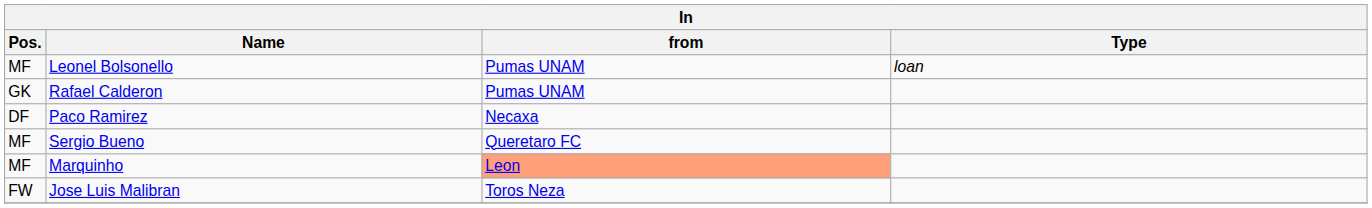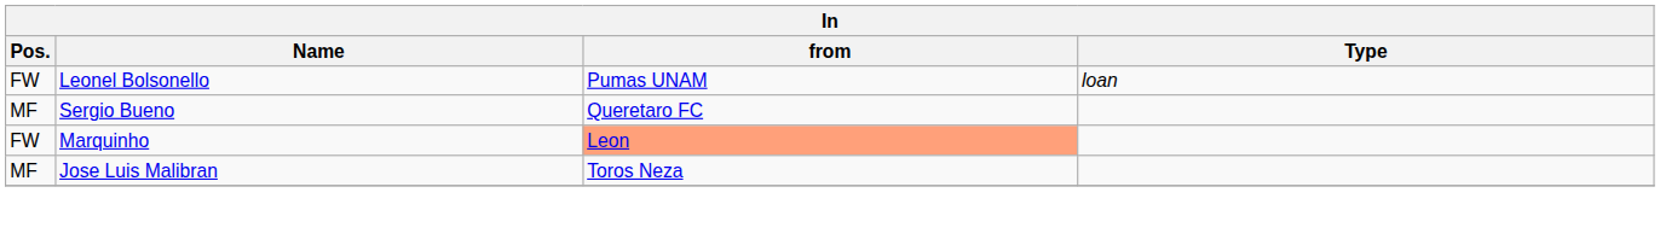 <table class="wikitable" style="font-size:90%;width:99%;">
 <tr>
 <th colspan="4">In</th>
 </tr>
 <tr>
 <th width=3%>Pos.</th>
 <th width=32%>Name</th>
 <th width=30%>from</th>
 <th width=35%>Type</th>
 </tr>
 <tr>
-<td>MF</td>
+<td>FW</td>
 <td><a href='#'>Leonel Bolsonello</a></td>
 <td><a href='#'>Pumas UNAM</a></td>
 <td><em>loan</em></td>
-</tr>
-<tr>
-<td>GK</td>
-<td><a href='#'>Rafael Calderon</a></td>
-<td><a href='#'>Pumas UNAM</a></td>
-<td></td>
-</tr>
-<tr>
-<td>DF</td>
-<td><a href='#'>Paco Ramirez</a></td>
-<td><a href='#'>Necaxa</a></td>
-<td></td>
 </tr>
 <tr>
 <td>MF</td>
 <td><a href='#'>Sergio Bueno</a></td>
 <td><a href='#'>Queretaro FC</a></td>
 <td></td>
 </tr>
 <tr>
-<td>MF</td>
+<td>FW</td>
 <td><a href='#'>Marquinho</a></td>
 <td style="background: lightsalmon;"><a href='#'>Leon</a></td>
 <td></td>
 </tr>
 <tr>
-<td>FW</td>
+<td>MF</td>
 <td><a href='#'>Jose Luis Malibran</a></td>
 <td><a href='#'>Toros Neza</a></td>
 <td></td>
 </tr>
 <tr>
 </tr>
 </table>
